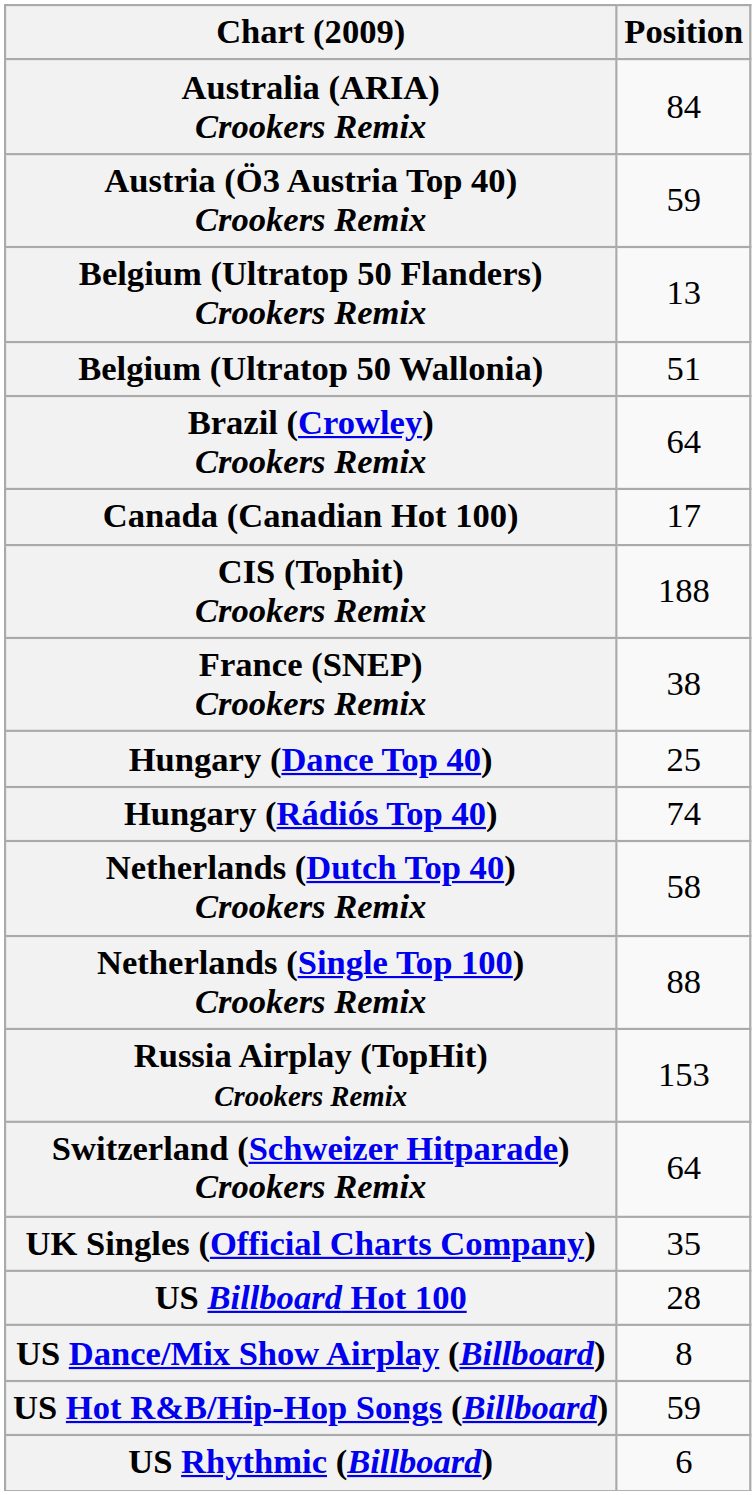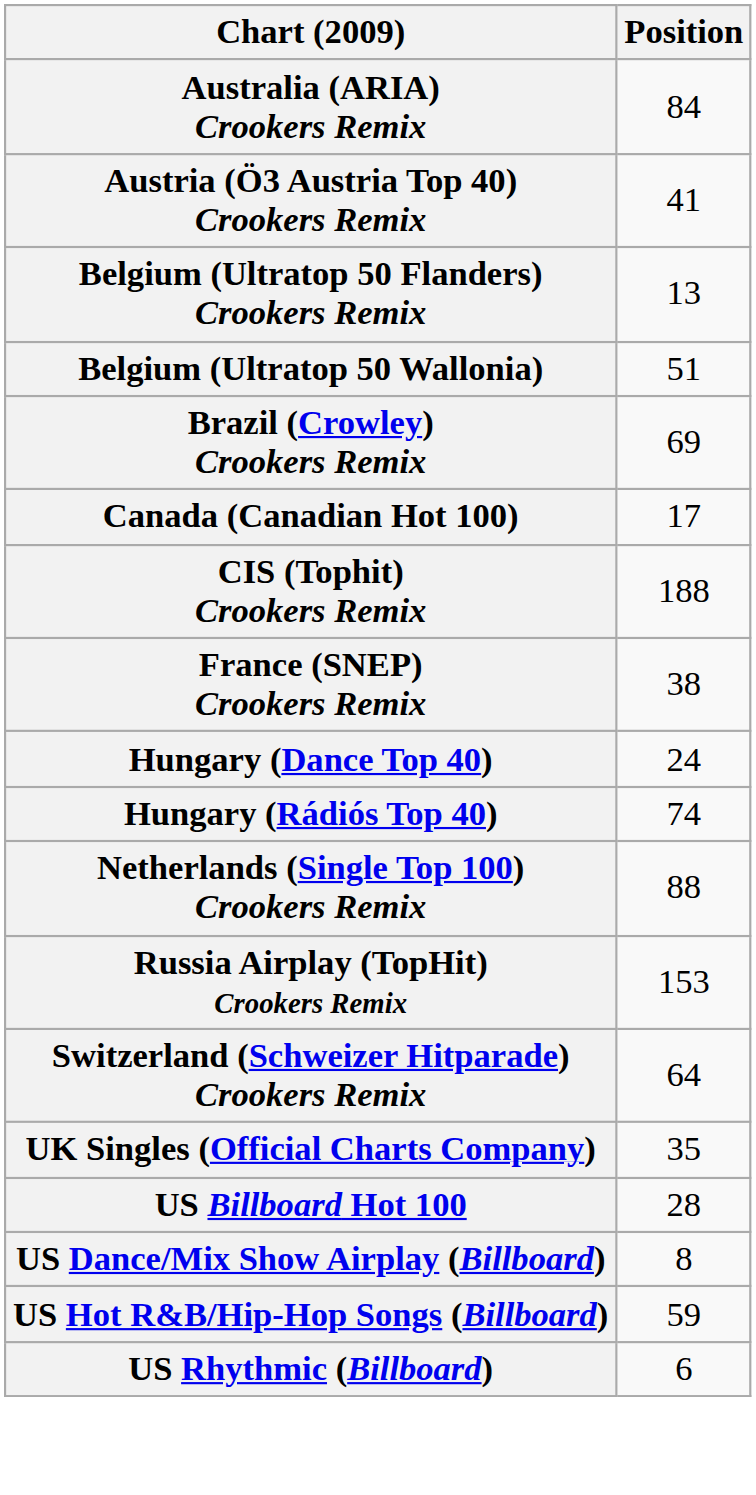 <table class="wikitable sortable plainrowheaders">
 <tr>
 <th>Chart (2009)</th>
 <th>Position</th>
 </tr>
 <tr>
 <th scope="row">Australia (ARIA)<br><em>Crookers Remix</em></th>
 <td style="text-align:center;">84</td>
 </tr>
 <tr>
 <th scope="row">Austria (Ö3 Austria Top 40)<br><em>Crookers Remix</em></th>
-<td style="text-align:center;">59</td>
+<td style="text-align:center;">41</td>
 </tr>
 <tr>
 <th scope="row">Belgium (Ultratop 50 Flanders)<br><em>Crookers Remix</em></th>
 <td style="text-align:center;">13</td>
 </tr>
 <tr>
 <th scope="row">Belgium (Ultratop 50 Wallonia)</th>
 <td style="text-align:center;">51</td>
 </tr>
 <tr>
 <th scope="row">Brazil (<a href='#'>Crowley</a>)<br><em>Crookers Remix</em></th>
-<td style="text-align:center;">64</td>
+<td style="text-align:center;">69</td>
 </tr>
 <tr>
 <th scope="row">Canada (Canadian Hot 100)</th>
 <td style="text-align:center;">17</td>
 </tr>
 <tr>
 <th scope="row">CIS (Tophit)<br><em>Crookers Remix</em></th>
 <td style="text-align:center;">188</td>
 </tr>
 <tr>
 <th scope="row">France (SNEP)<br><em>Crookers Remix</em></th>
 <td style="text-align:center;">38</td>
 </tr>
 <tr>
 <th scope="row">Hungary (<a href='#'>Dance Top 40</a>)</th>
-<td style="text-align:center;">25</td>
+<td style="text-align:center;">24</td>
 </tr>
 <tr>
 <th scope="row">Hungary (<a href='#'>Rádiós Top 40</a>)</th>
 <td style="text-align:center;">74</td>
-</tr>
-<tr>
-<th scope="row">Netherlands (<a href='#'>Dutch Top 40</a>)<br><em>Crookers Remix</em></th>
-<td style="text-align:center;">58</td>
 </tr>
 <tr>
 <th scope="row">Netherlands (<a href='#'>Single Top 100</a>)<br><em>Crookers Remix</em></th>
 <td style="text-align:center;">88</td>
 </tr>
 <tr>
 <th scope="row">Russia Airplay (TopHit)<br><small><em>Crookers Remix</em></small></th>
 <td style="text-align:center;">153</td>
 </tr>
 <tr>
 <th scope="row">Switzerland (<a href='#'>Schweizer Hitparade</a>)<br><em>Crookers Remix</em></th>
 <td style="text-align:center;">64</td>
 </tr>
 <tr>
 <th scope="row">UK Singles (<a href='#'>Official Charts Company</a>)</th>
 <td style="text-align:center;">35</td>
 </tr>
 <tr>
 <th scope="row">US <a href='#'><em>Billboard</em> Hot 100</a></th>
 <td style="text-align:center;">28</td>
 </tr>
 <tr>
 <th scope="row">US <a href='#'>Dance/Mix Show Airplay</a> (<em><a href='#'>Billboard</a></em>)</th>
 <td style="text-align:center;">8</td>
 </tr>
 <tr>
 <th scope="row">US <a href='#'>Hot R&B/Hip-Hop Songs</a> (<em><a href='#'>Billboard</a></em>)</th>
 <td style="text-align:center;">59</td>
 </tr>
 <tr>
 <th scope="row">US <a href='#'>Rhythmic</a> (<em><a href='#'>Billboard</a></em>)</th>
 <td style="text-align:center;">6</td>
 </tr>
 </table>
